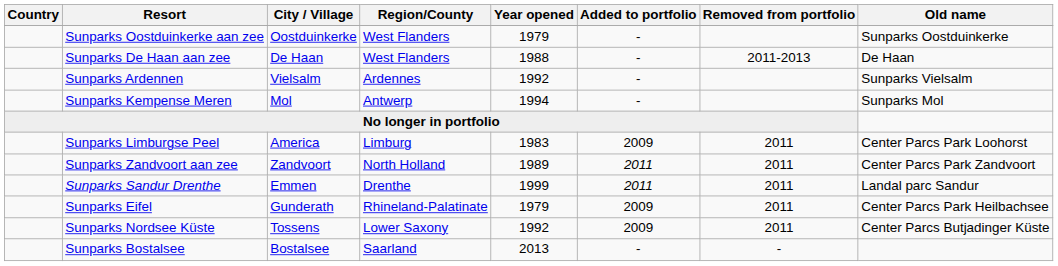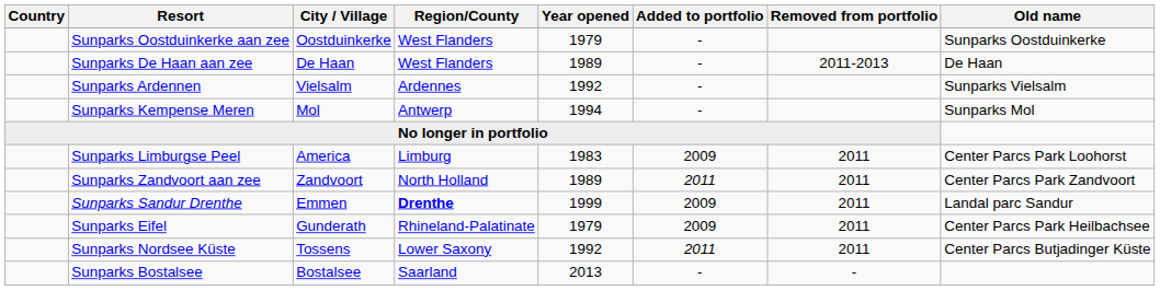 <table class="wikitable" border="1">
 <tr>
 <th><strong>Country</strong></th>
 <th><strong>Resort</strong></th>
 <th><strong>City / Village</strong></th>
 <th><strong>Region/County</strong></th>
 <th><strong>Year opened</strong></th>
 <th><strong>Added to portfolio</strong></th>
 <th><strong>Removed from portfolio</strong></th>
 <th><strong>Old name</strong></th>
 </tr>
 <tr>
 </tr>
 <tr>
 <td></td>
 <td><a href='#'>Sunparks Oostduinkerke aan zee</a></td>
 <td><a href='#'>Oostduinkerke</a></td>
 <td><a href='#'>West Flanders</a></td>
 <td ALIGN="center">1979</td>
 <td ALIGN="center">-</td>
 <td></td>
 <td>Sunparks Oostduinkerke</td>
 </tr>
 <tr>
 <td></td>
 <td><a href='#'>Sunparks De Haan aan zee</a></td>
 <td><a href='#'>De Haan</a></td>
 <td><a href='#'>West Flanders</a></td>
-<td ALIGN="center">1988</td>
+<td ALIGN="center">1989</td>
 <td ALIGN="center">-</td>
 <td ALIGN="center">2011-2013</td>
 <td>De Haan</td>
 </tr>
 <tr>
 <td></td>
 <td><a href='#'>Sunparks Ardennen</a></td>
 <td><a href='#'>Vielsalm</a></td>
 <td><a href='#'>Ardennes</a></td>
 <td ALIGN="center">1992</td>
 <td ALIGN="center">-</td>
 <td></td>
 <td>Sunparks Vielsalm</td>
 </tr>
 <tr>
 <td></td>
 <td><a href='#'>Sunparks Kempense Meren</a></td>
 <td><a href='#'>Mol</a></td>
 <td><a href='#'>Antwerp</a></td>
 <td ALIGN="center">1994</td>
 <td ALIGN="center">-</td>
 <td></td>
 <td>Sunparks Mol</td>
 </tr>
 <tr bgcolor=#EEEEEE>
 <td colspan="7" align="center"><strong>No longer in portfolio</strong></td>
 </tr>
 <tr>
 <td></td>
 <td><a href='#'>Sunparks Limburgse Peel</a></td>
 <td><a href='#'>America</a></td>
 <td><a href='#'>Limburg</a></td>
 <td ALIGN="center">1983</td>
 <td ALIGN="center">2009</td>
 <td ALIGN="center">2011</td>
 <td>Center Parcs Park Loohorst</td>
 </tr>
 <tr>
 <td></td>
 <td><a href='#'>Sunparks Zandvoort aan zee</a></td>
 <td><a href='#'>Zandvoort</a></td>
 <td><a href='#'>North Holland</a></td>
 <td ALIGN="center">1989</td>
 <td ALIGN="center"><em>2011</em></td>
 <td ALIGN="center">2011</td>
 <td>Center Parcs Park Zandvoort</td>
 </tr>
 <tr>
 <td></td>
 <td><em><a href='#'>Sunparks Sandur Drenthe</a></em></td>
 <td><a href='#'>Emmen</a></td>
-<td><a href='#'>Drenthe</a></td>
+<td><strong><a href='#'>Drenthe</a></strong></td>
 <td ALIGN="center">1999</td>
-<td ALIGN="center"><em>2011</em></td>
+<td ALIGN="center">2009</td>
 <td ALIGN="center">2011</td>
 <td>Landal parc Sandur</td>
 </tr>
 <tr>
 <td></td>
 <td><a href='#'>Sunparks Eifel</a></td>
 <td><a href='#'>Gunderath</a></td>
 <td><a href='#'>Rhineland-Palatinate</a></td>
 <td ALIGN="center">1979</td>
 <td ALIGN="center">2009</td>
 <td ALIGN="center">2011</td>
 <td>Center Parcs Park Heilbachsee</td>
 </tr>
 <tr>
 <td></td>
 <td><a href='#'>Sunparks Nordsee Küste</a></td>
 <td><a href='#'>Tossens</a></td>
 <td><a href='#'>Lower Saxony</a></td>
 <td ALIGN="center">1992</td>
-<td ALIGN="center">2009</td>
+<td ALIGN="center"><em>2011</em></td>
 <td ALIGN="center">2011</td>
 <td>Center Parcs Butjadinger Küste</td>
 </tr>
 <tr>
 <td></td>
 <td><a href='#'>Sunparks Bostalsee</a></td>
 <td><a href='#'>Bostalsee</a></td>
 <td><a href='#'>Saarland</a></td>
 <td ALIGN="center">2013</td>
 <td ALIGN="center">-</td>
 <td ALIGN="center">-</td>
 </tr>
 </table>
